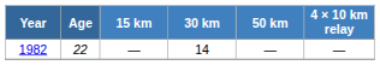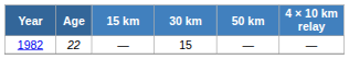 <table class="wikitable" style="font-size:95%; text-align:center; border:grey solid 1px; border-collapse:collapse; background:#ffffff;">
 <tr>
 <th style="background-color:#369; color:white; width:60px;"> Year </th>
 <th style="background-color:#369; color:white; width:40px;"> Age </th>
 <th style="background-color:#4180be; color:white; width:75px;"> 15 km </th>
 <th style="background-color:#4180be; color:white; width:75px;"> 30 km </th>
 <th style="background-color:#4180be; color:white; width:75px;"> 50 km </th>
 <th style="background-color:#4180be; color:white; width:75px;"> 4 × 10 km <br> relay </th>
 </tr>
 <tr>
 <td><a href='#'>1982</a></td>
 <td><em>22</em></td>
 <td>—</td>
-<td>14</td>
+<td>15</td>
 <td>—</td>
 <td>—</td>
 </tr>
 <tr>
 </tr>
 </table>
